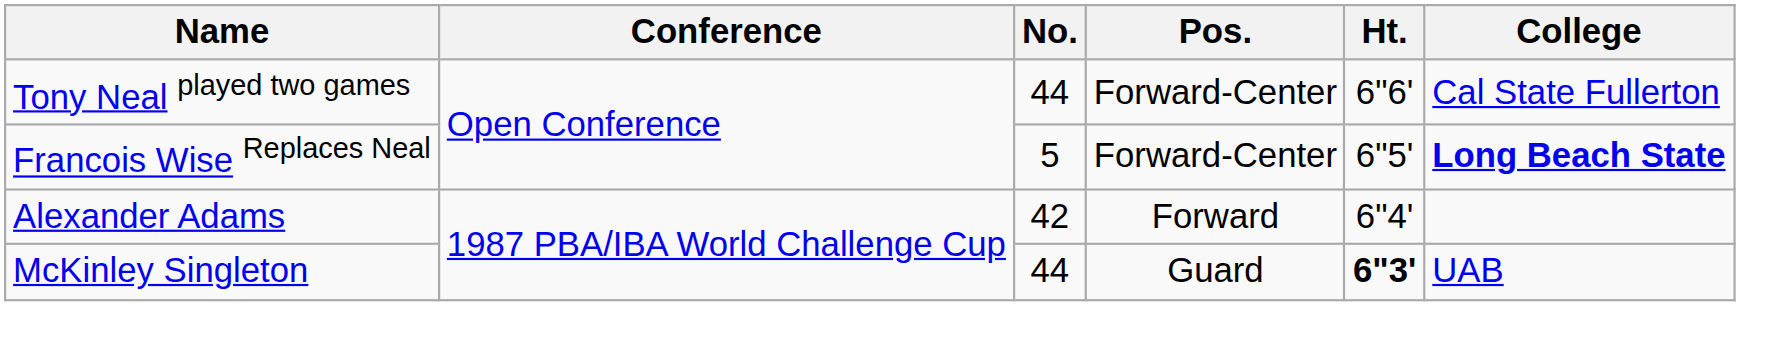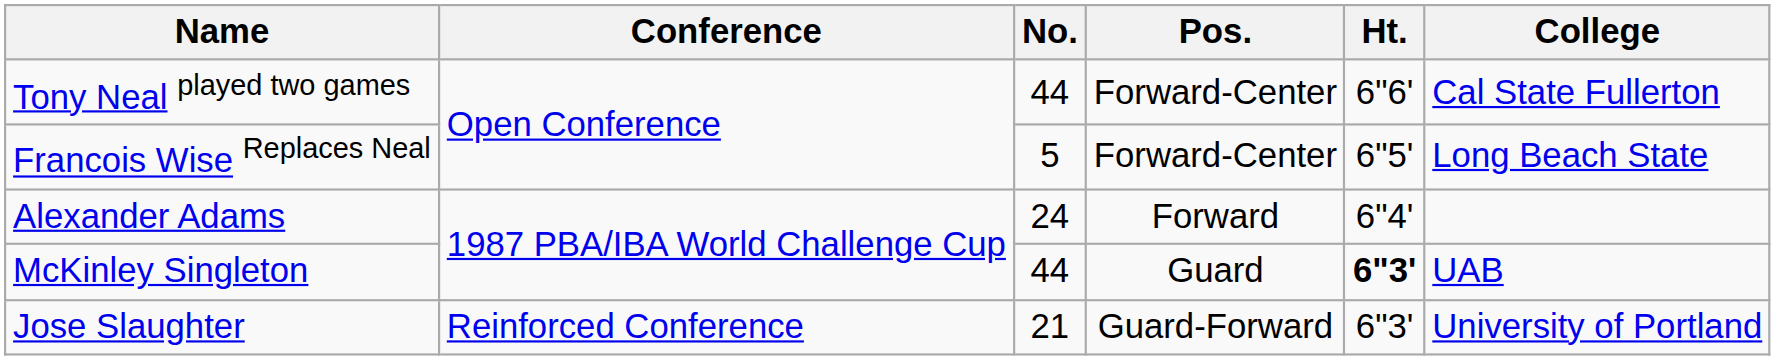 <table class="wikitable" border="1">
 <tr>
 <th>Name</th>
 <th>Conference</th>
 <th>No.</th>
 <th>Pos.</th>
 <th>Ht.</th>
 <th>College</th>
 </tr>
 <tr>
 <td><a href='#'>Tony Neal</a> <sup> played two games </sup></td>
 <td rowspan="2"><a href='#'>Open Conference</a></td>
 <td align=center>44</td>
 <td align=center>Forward-Center</td>
 <td align=center>6"6'</td>
 <td><a href='#'>Cal State Fullerton</a></td>
 </tr>
 <tr>
 <td><a href='#'>Francois Wise</a> <sup> Replaces Neal </sup></td>
 <td align=center>5</td>
 <td align=center>Forward-Center</td>
 <td align=center>6"5'</td>
-<td><strong><a href='#'>Long Beach State</a></strong></td>
+<td><a href='#'>Long Beach State</a></td>
 </tr>
 <tr>
 <td><a href='#'>Alexander Adams</a></td>
 <td rowspan="2"><a href='#'>1987 PBA/IBA World Challenge Cup</a></td>
-<td align=center>42</td>
+<td align=center>24</td>
 <td align=center>Forward</td>
 <td align=center>6"4'</td>
 <td></td>
 </tr>
 <tr>
 <td><a href='#'>McKinley Singleton</a></td>
 <td align=center>44</td>
 <td align=center>Guard</td>
 <td align=center><strong>6"3'</strong></td>
 <td><a href='#'>UAB</a></td>
 </tr>
+<tr>
+<td><a href='#'>Jose Slaughter</a></td>
+<td><a href='#'>Reinforced Conference</a></td>
+<td align=center>21</td>
+<td align=center>Guard-Forward</td>
+<td align=center>6"3'</td>
+<td><a href='#'>University of Portland</a></td>
+</tr>
 </table>
